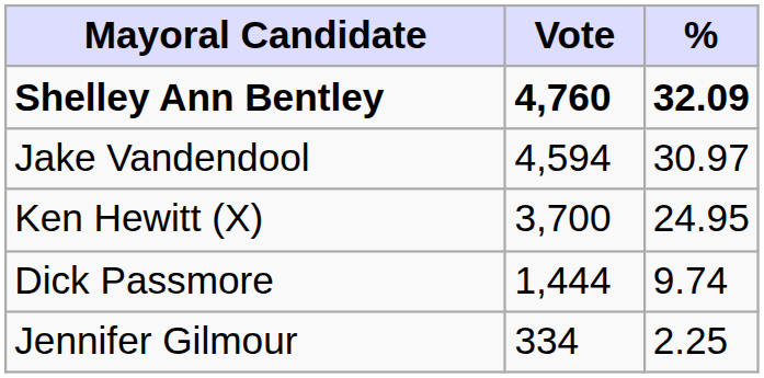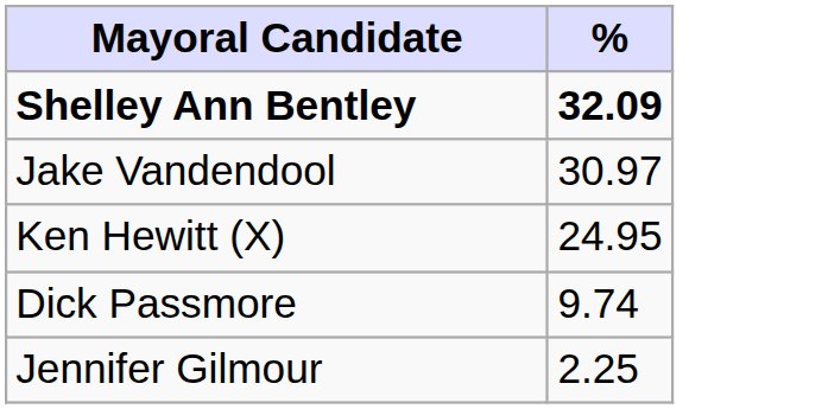 <table class="wikitable">
 <tr>
 <th style="background:#ddf; width:200px;">Mayoral Candidate</th>
-<th style="background:#ddf; width:50px;">Vote</th>
 <th style="background:#ddf; width:30px;">%</th>
 </tr>
 <tr>
 <td><strong>Shelley Ann Bentley</strong></td>
-<td><strong>4,760</strong></td>
 <td><strong>32.09</strong></td>
 </tr>
 <tr>
 <td>Jake Vandendool</td>
-<td>4,594</td>
 <td>30.97</td>
 </tr>
 <tr>
 <td>Ken Hewitt (X)</td>
-<td>3,700</td>
 <td>24.95</td>
 </tr>
 <tr>
 <td>Dick Passmore</td>
-<td>1,444</td>
 <td>9.74</td>
 </tr>
 <tr>
 <td>Jennifer Gilmour</td>
-<td>334</td>
 <td>2.25</td>
 </tr>
 </table>
